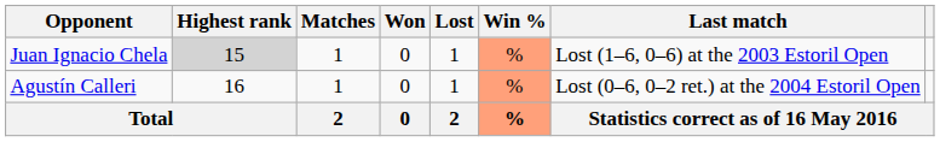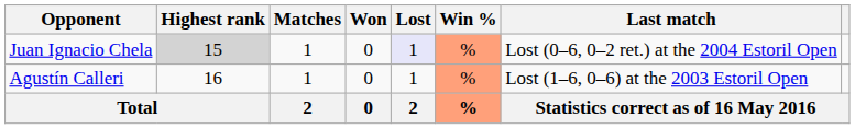 <table class="sortable wikitable">
 <tr>
 <th scope="col">Opponent</th>
 <th scope="col">Highest rank</th>
 <th scope="col">Matches</th>
 <th scope="col">Won</th>
 <th scope="col">Lost</th>
 <th scope="col">Win %</th>
 <th scope="col" class="unsortable">Last match</th>
 <th scope="col" class="unsortable"></th>
 </tr>
 <tr>
 <td data-sort-value="Chela, JI"> <a href='#'>Juan Ignacio Chela</a></td>
 <td align=center style="background: lightgrey;">15</td>
 <td align=center>1</td>
 <td align=center>0</td>
-<td align=center>1</td>
+<td align=center style="background: lavender;">1</td>
 <td bgcolor=FFA07A align=center>%</td>
-<td>Lost (1–6, 0–6) at the <a href='#'>2003 Estoril Open</a></td>
+<td>Lost (0–6, 0–2 ret.) at the <a href='#'>2004 Estoril Open</a></td>
 <td align=center></td>
 </tr>
 <tr>
 <td data-sort-value="Calleri, A"> <a href='#'>Agustín Calleri</a></td>
 <td align=center>16</td>
 <td align=center>1</td>
 <td align=center>0</td>
 <td align=center>1</td>
 <td bgcolor=FFA07A align=center>%</td>
-<td>Lost (0–6, 0–2 ret.) at the <a href='#'>2004 Estoril Open</a></td>
+<td>Lost (1–6, 0–6) at the <a href='#'>2003 Estoril Open</a></td>
 <td align=center></td>
 </tr>
 <tr>
 <th scope="col" colspan=2 align=center>Total</th>
 <th scope="col" align=center>2</th>
 <th scope="col" align=center>0</th>
 <th scope="col" align=center>2</th>
 <th scope="col" style="background:#FFA07A;" align=center>%</th>
 <th scope="col" colspan=2 align=center>Statistics correct as of 16 May 2016</th>
 </tr>
 </table>
